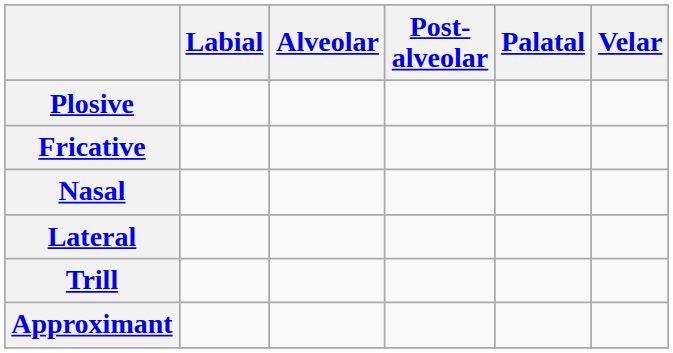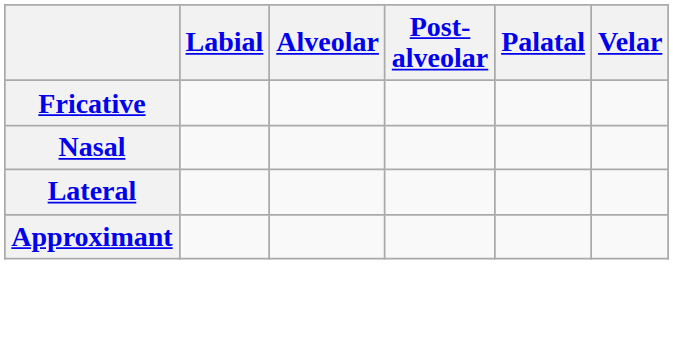 <table class="wikitable" style="text-align:center">
 <tr>
 <th></th>
 <th><a href='#'>Labial</a></th>
 <th><a href='#'>Alveolar</a></th>
 <th><a href='#'>Post-<br>alveolar</a></th>
 <th><a href='#'>Palatal</a></th>
 <th><a href='#'>Velar</a></th>
-</tr>
-<tr>
-<th><a href='#'>Plosive</a></th>
-<td>   </td>
-<td>   </td>
-<td></td>
-<td>   </td>
-<td>   </td>
 </tr>
 <tr>
 <th><a href='#'>Fricative</a></th>
 <td></td>
 <td></td>
 <td></td>
 <td></td>
 <td></td>
 </tr>
 <tr>
 <th><a href='#'>Nasal</a></th>
 <td></td>
 <td></td>
 <td></td>
 <td></td>
 <td></td>
 </tr>
 <tr>
 <th><a href='#'>Lateral</a></th>
 <td></td>
 <td></td>
 <td></td>
 <td></td>
 <td></td>
 </tr>
 <tr>
-<th><a href='#'>Trill</a></th>
-<td></td>
-<td></td>
-<td></td>
-<td></td>
-<td></td>
-</tr>
-<tr>
 <th><a href='#'>Approximant</a></th>
 <td></td>
 <td></td>
 <td></td>
 <td></td>
 <td></td>
 </tr>
 </table>
